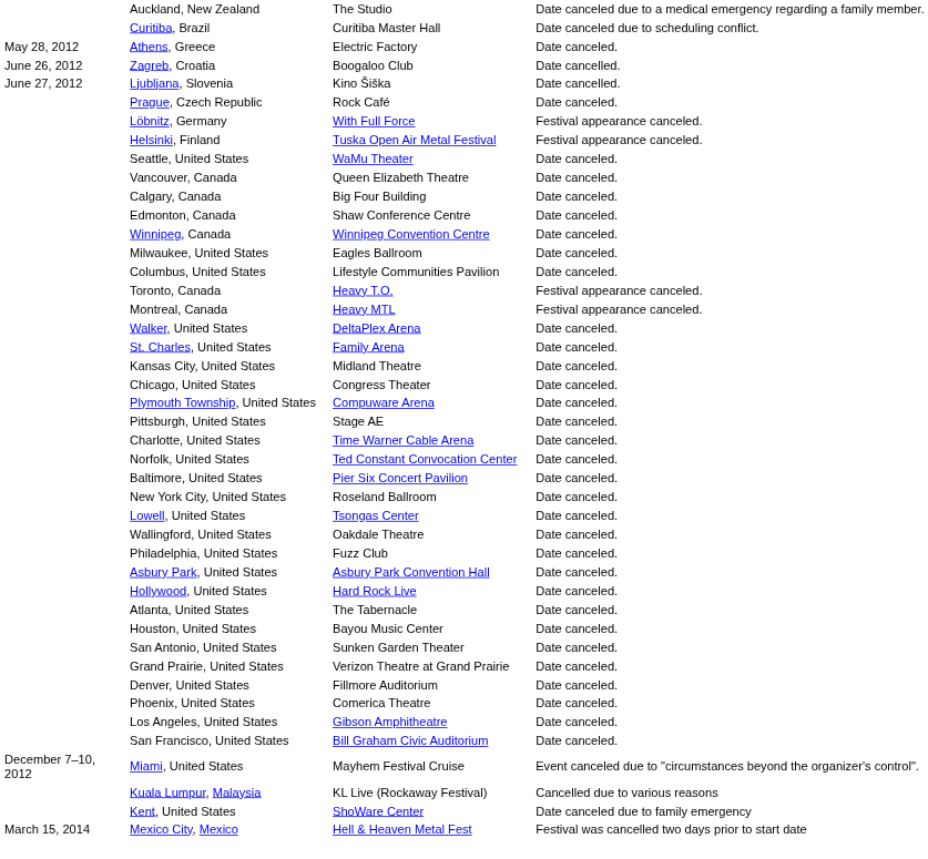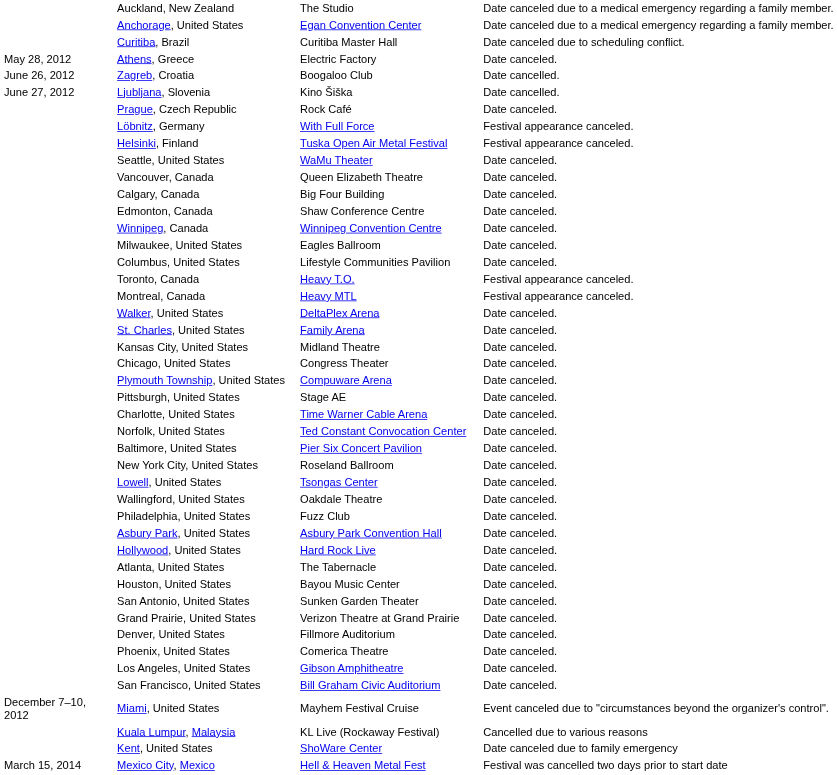 <table cellpadding="2" style="border:0 solid darkgrey; font-size:90%">
 <tr>
 <th style="width:150px;"></th>
 <th style="width:250px;"></th>
 <th style="width:250px;"></th>
 <th style="width:700px;"></th>
 </tr>
 <tr>
 <td></td>
 <td>Auckland, New Zealand</td>
 <td>The Studio</td>
+<td>Date canceled due to a medical emergency regarding a family member.</td>
+</tr>
+<tr>
+<td></td>
+<td><a href='#'>Anchorage</a>, United States</td>
+<td><a href='#'>Egan Convention Center</a></td>
 <td>Date canceled due to a medical emergency regarding a family member.</td>
 </tr>
 <tr>
 <td></td>
 <td><a href='#'>Curitiba</a>, Brazil</td>
 <td>Curitiba Master Hall</td>
 <td>Date canceled due to scheduling conflict.</td>
 </tr>
 <tr>
 <td>May 28, 2012</td>
 <td><a href='#'>Athens</a>, Greece</td>
 <td>Electric Factory</td>
 <td>Date canceled.</td>
 </tr>
 <tr>
 <td>June 26, 2012</td>
 <td><a href='#'>Zagreb</a>, Croatia</td>
 <td>Boogaloo Club</td>
 <td>Date cancelled.</td>
 </tr>
 <tr>
 <td>June 27, 2012</td>
 <td><a href='#'>Ljubljana</a>, Slovenia</td>
 <td>Kino Šiška</td>
 <td>Date cancelled.</td>
 </tr>
 <tr>
 <td></td>
 <td><a href='#'>Prague</a>, Czech Republic</td>
 <td>Rock Café</td>
 <td>Date canceled.</td>
 </tr>
 <tr>
 <td></td>
 <td><a href='#'>Löbnitz</a>, Germany</td>
 <td><a href='#'>With Full Force</a></td>
 <td>Festival appearance canceled.</td>
 </tr>
 <tr>
 <td></td>
 <td><a href='#'>Helsinki</a>, Finland</td>
 <td><a href='#'>Tuska Open Air Metal Festival</a></td>
 <td>Festival appearance canceled.</td>
 </tr>
 <tr>
 <td></td>
 <td>Seattle, United States</td>
 <td><a href='#'>WaMu Theater</a></td>
 <td>Date canceled.</td>
 </tr>
 <tr>
 <td></td>
 <td>Vancouver, Canada</td>
 <td>Queen Elizabeth Theatre</td>
 <td>Date canceled.</td>
 </tr>
 <tr>
 <td></td>
 <td>Calgary, Canada</td>
 <td>Big Four Building</td>
 <td>Date canceled.</td>
 </tr>
 <tr>
 <td></td>
 <td>Edmonton, Canada</td>
 <td>Shaw Conference Centre</td>
 <td>Date canceled.</td>
 </tr>
 <tr>
 <td></td>
 <td><a href='#'>Winnipeg</a>, Canada</td>
 <td><a href='#'>Winnipeg Convention Centre</a></td>
 <td>Date canceled.</td>
 </tr>
 <tr>
 <td></td>
 <td>Milwaukee, United States</td>
 <td>Eagles Ballroom</td>
 <td>Date canceled.</td>
 </tr>
 <tr>
 <td></td>
 <td>Columbus, United States</td>
 <td>Lifestyle Communities Pavilion</td>
 <td>Date canceled.</td>
 </tr>
 <tr>
 <td></td>
 <td>Toronto, Canada</td>
 <td><a href='#'>Heavy T.O.</a></td>
 <td>Festival appearance canceled.</td>
 </tr>
 <tr>
 <td></td>
 <td>Montreal,  Canada</td>
 <td><a href='#'>Heavy MTL</a></td>
 <td>Festival appearance canceled.</td>
 </tr>
 <tr>
 <td></td>
 <td><a href='#'>Walker</a>, United States</td>
 <td><a href='#'>DeltaPlex Arena</a></td>
 <td>Date canceled.</td>
 </tr>
 <tr>
 <td></td>
 <td><a href='#'>St. Charles</a>, United States</td>
 <td><a href='#'>Family Arena</a></td>
 <td>Date canceled.</td>
 </tr>
 <tr>
 <td></td>
 <td>Kansas City, United States</td>
 <td>Midland Theatre</td>
 <td>Date canceled.</td>
 </tr>
 <tr>
 <td></td>
 <td>Chicago, United States</td>
 <td>Congress Theater</td>
 <td>Date canceled.</td>
 </tr>
 <tr>
 <td></td>
 <td><a href='#'>Plymouth Township</a>, United States</td>
 <td><a href='#'>Compuware Arena</a></td>
 <td>Date canceled.</td>
 </tr>
 <tr>
 <td></td>
 <td>Pittsburgh, United States</td>
 <td>Stage AE</td>
 <td>Date canceled.</td>
 </tr>
 <tr>
 <td></td>
 <td>Charlotte, United States</td>
 <td><a href='#'>Time Warner Cable Arena</a></td>
 <td>Date canceled.</td>
 </tr>
 <tr>
 <td></td>
 <td>Norfolk, United States</td>
 <td><a href='#'>Ted Constant Convocation Center</a></td>
 <td>Date canceled.</td>
 </tr>
 <tr>
 <td></td>
 <td>Baltimore, United States</td>
 <td><a href='#'>Pier Six Concert Pavilion</a></td>
 <td>Date canceled.</td>
 </tr>
 <tr>
 <td></td>
 <td>New York City, United States</td>
 <td>Roseland Ballroom</td>
 <td>Date canceled.</td>
 </tr>
 <tr>
 <td></td>
 <td><a href='#'>Lowell</a>, United States</td>
 <td><a href='#'>Tsongas Center</a></td>
 <td>Date canceled.</td>
 </tr>
 <tr>
 <td></td>
 <td>Wallingford, United States</td>
 <td>Oakdale Theatre</td>
 <td>Date canceled.</td>
 </tr>
 <tr>
 <td></td>
 <td>Philadelphia, United States</td>
 <td>Fuzz Club</td>
 <td>Date canceled.</td>
 </tr>
 <tr>
 <td></td>
 <td><a href='#'>Asbury Park</a>, United States</td>
 <td><a href='#'>Asbury Park Convention Hall</a></td>
 <td>Date canceled.</td>
 </tr>
 <tr>
 <td></td>
 <td><a href='#'>Hollywood</a>, United States</td>
 <td><a href='#'>Hard Rock Live</a></td>
 <td>Date canceled.</td>
 </tr>
 <tr>
 <td></td>
 <td>Atlanta, United States</td>
 <td>The Tabernacle</td>
 <td>Date canceled.</td>
 </tr>
 <tr>
 <td></td>
 <td>Houston, United States</td>
 <td>Bayou Music Center</td>
 <td>Date canceled.</td>
 </tr>
 <tr>
 <td></td>
 <td>San Antonio, United States</td>
 <td>Sunken Garden Theater</td>
 <td>Date canceled.</td>
 </tr>
 <tr>
 <td></td>
 <td>Grand Prairie, United States</td>
 <td>Verizon Theatre at Grand Prairie</td>
 <td>Date canceled.</td>
 </tr>
 <tr>
 <td></td>
 <td>Denver, United States</td>
 <td>Fillmore Auditorium</td>
 <td>Date canceled.</td>
 </tr>
 <tr>
 <td></td>
 <td>Phoenix, United States</td>
 <td>Comerica Theatre</td>
 <td>Date canceled.</td>
 </tr>
 <tr>
 <td></td>
 <td>Los Angeles, United States</td>
 <td><a href='#'>Gibson Amphitheatre</a></td>
 <td>Date canceled.</td>
 </tr>
 <tr>
 <td></td>
 <td>San Francisco, United States</td>
 <td><a href='#'>Bill Graham Civic Auditorium</a></td>
 <td>Date canceled.</td>
 </tr>
 <tr>
 <td>December 7–10, 2012</td>
 <td><a href='#'>Miami</a>, United States</td>
 <td>Mayhem Festival Cruise</td>
 <td>Event canceled due to "circumstances beyond the organizer's control".</td>
 </tr>
 <tr>
 <td></td>
 <td><a href='#'>Kuala Lumpur</a>, <a href='#'>Malaysia</a></td>
 <td>KL Live (Rockaway Festival)</td>
 <td>Cancelled due to various reasons</td>
 </tr>
 <tr>
 <td></td>
 <td><a href='#'>Kent</a>, United States</td>
 <td><a href='#'>ShoWare Center</a></td>
 <td>Date canceled due to family emergency</td>
 </tr>
 <tr>
 <td>March 15, 2014</td>
 <td><a href='#'>Mexico City</a>, <a href='#'>Mexico</a></td>
 <td><a href='#'>Hell & Heaven Metal Fest</a></td>
 <td>Festival was cancelled two days prior to start date</td>
 </tr>
 </table>
